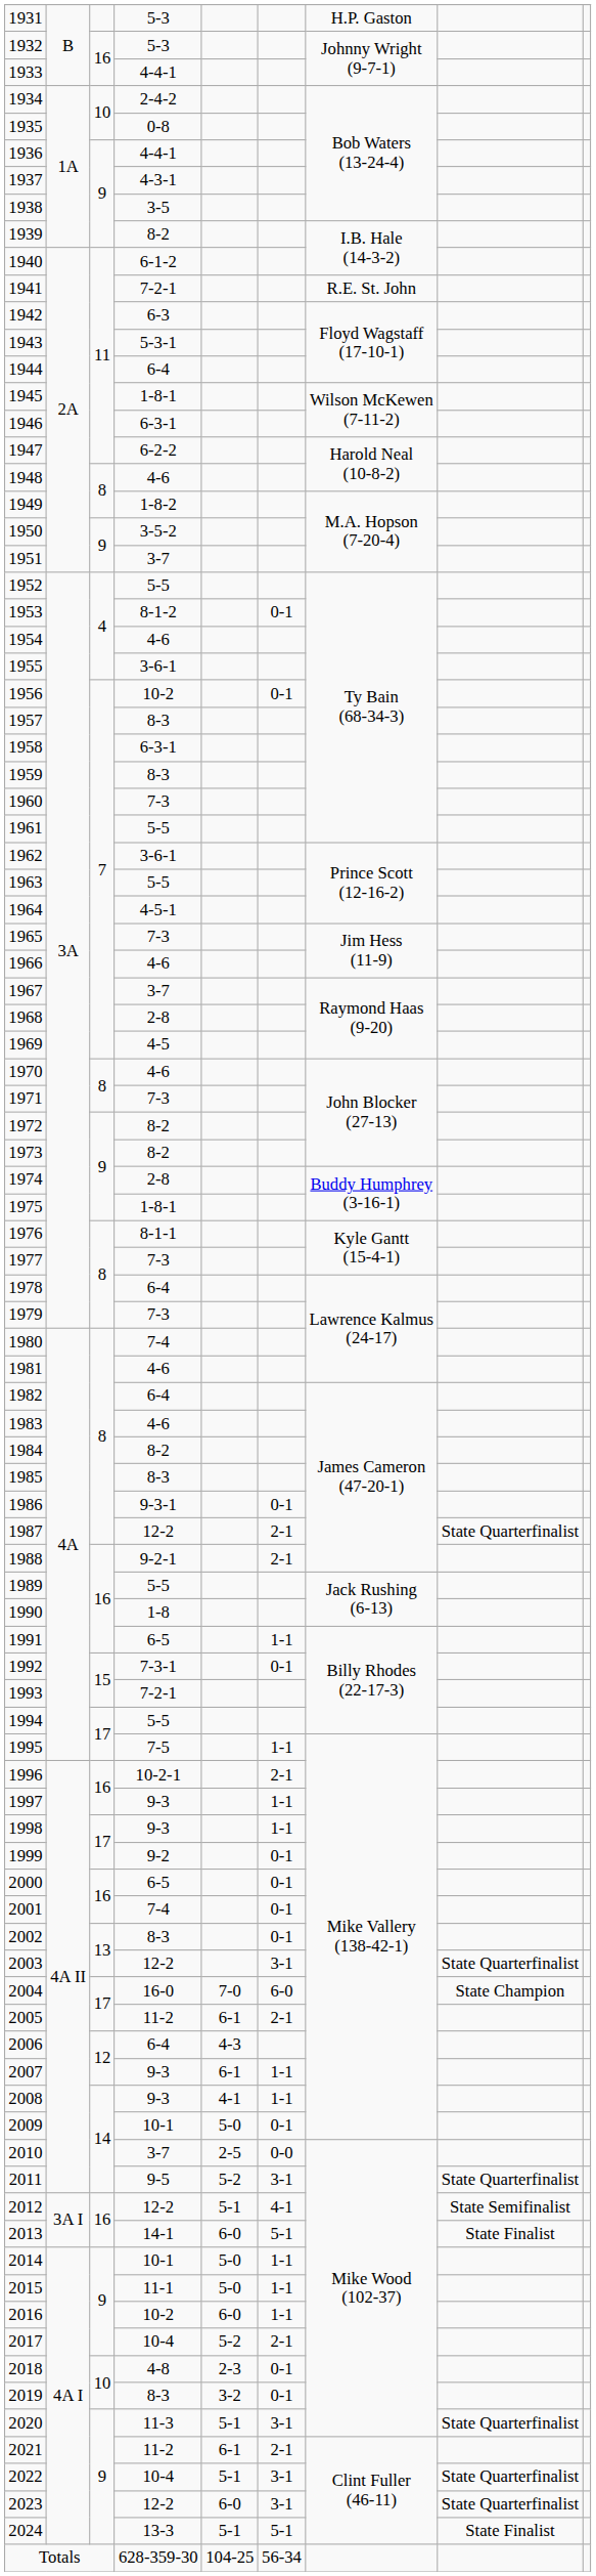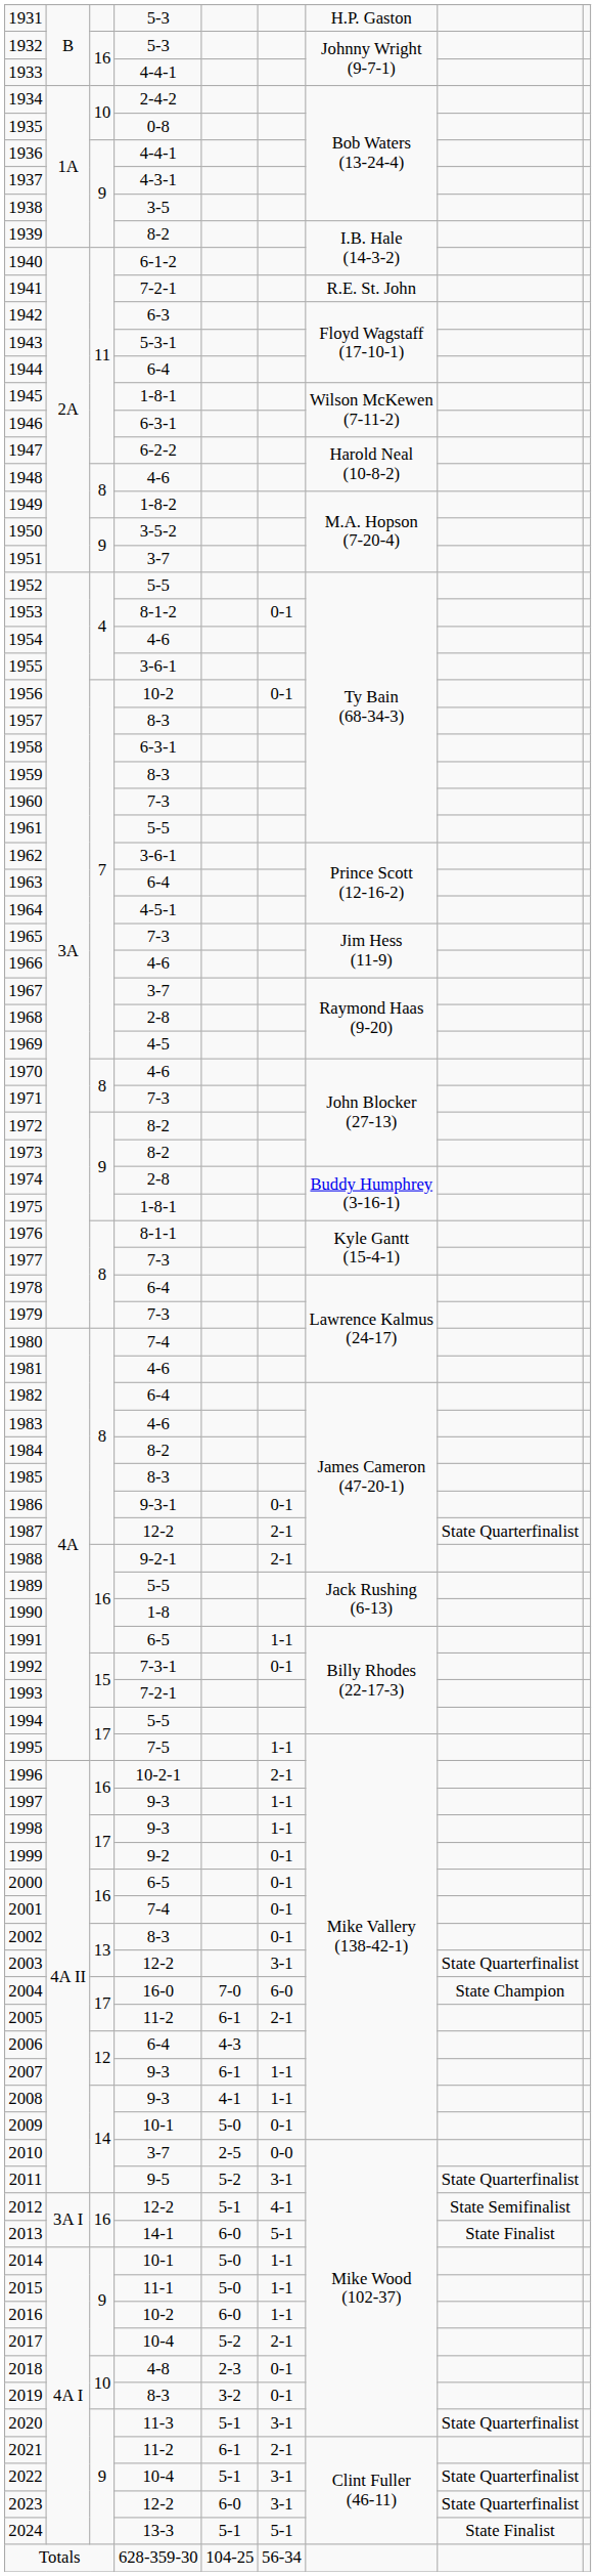 <table class="wikitable mw-collapsible mw-collapsed" style="text-align:center">
 <tr>
 </tr>
 <tr>
 <td>1931</td>
 <td rowspan="3">B</td>
 <td></td>
 <td>5-3</td>
 <td></td>
 <td></td>
 <td>H.P. Gaston</td>
 <td></td>
 <td></td>
 </tr>
 <tr>
 <td>1932</td>
 <td rowspan="2">16</td>
 <td>5-3</td>
 <td></td>
 <td></td>
 <td rowspan="2">Johnny Wright<br>(9-7-1)</td>
 <td></td>
 <td></td>
 </tr>
 <tr>
 <td>1933</td>
 <td>4-4-1</td>
 <td></td>
 <td></td>
 <td></td>
 </tr>
 <tr>
 <td>1934</td>
 <td rowspan="6">1A</td>
 <td rowspan="2">10</td>
 <td>2-4-2</td>
 <td></td>
 <td></td>
 <td rowspan="5">Bob Waters<br>(13-24-4)</td>
 <td></td>
 <td></td>
 </tr>
 <tr>
 <td>1935</td>
 <td>0-8</td>
 <td></td>
 <td></td>
 <td></td>
 <td></td>
 </tr>
 <tr>
 <td>1936</td>
 <td rowspan="4">9</td>
 <td>4-4-1</td>
 <td></td>
 <td></td>
 <td></td>
 <td></td>
 </tr>
 <tr>
 <td>1937</td>
 <td>4-3-1</td>
 <td></td>
 <td></td>
 <td></td>
 <td></td>
 </tr>
 <tr>
 <td>1938</td>
 <td>3-5</td>
 <td></td>
 <td></td>
 <td></td>
 <td></td>
 </tr>
 <tr>
 <td>1939</td>
 <td>8-2</td>
 <td></td>
 <td></td>
 <td rowspan="2">I.B. Hale<br>(14-3-2)</td>
 <td></td>
 <td></td>
 </tr>
 <tr>
 <td>1940</td>
 <td rowspan="12">2A</td>
 <td rowspan="8">11</td>
 <td>6-1-2</td>
 <td></td>
 <td></td>
 <td></td>
 <td></td>
 </tr>
 <tr>
 <td>1941</td>
 <td>7-2-1</td>
 <td></td>
 <td></td>
 <td>R.E. St. John</td>
 <td></td>
 <td></td>
 </tr>
 <tr>
 <td>1942</td>
 <td>6-3</td>
 <td></td>
 <td></td>
 <td rowspan="3">Floyd Wagstaff<br>(17-10-1)</td>
 <td></td>
 <td></td>
 </tr>
 <tr>
 <td>1943</td>
 <td>5-3-1</td>
 <td></td>
 <td></td>
 <td></td>
 <td></td>
 </tr>
 <tr>
 <td>1944</td>
 <td>6-4</td>
 <td></td>
 <td></td>
 <td></td>
 <td></td>
 </tr>
 <tr>
 <td>1945</td>
 <td>1-8-1</td>
 <td></td>
 <td></td>
 <td rowspan="2">Wilson McKewen<br>(7-11-2)</td>
 <td></td>
 <td></td>
 </tr>
 <tr>
 <td>1946</td>
 <td>6-3-1</td>
 <td></td>
 <td></td>
 <td></td>
 <td></td>
 </tr>
 <tr>
 <td>1947</td>
 <td>6-2-2</td>
 <td></td>
 <td></td>
 <td rowspan="2">Harold Neal<br>(10-8-2)</td>
 <td></td>
 <td></td>
 </tr>
 <tr>
 <td>1948</td>
 <td rowspan="2">8</td>
 <td>4-6</td>
 <td></td>
 <td></td>
 <td></td>
 <td></td>
 </tr>
 <tr>
 <td>1949</td>
 <td>1-8-2</td>
 <td></td>
 <td></td>
 <td rowspan="3">M.A. Hopson<br>(7-20-4)</td>
 <td></td>
 <td></td>
 </tr>
 <tr>
 <td>1950</td>
 <td rowspan="2">9</td>
 <td>3-5-2</td>
 <td></td>
 <td></td>
 <td></td>
 <td></td>
 </tr>
 <tr>
 <td>1951</td>
 <td>3-7</td>
 <td></td>
 <td></td>
 <td></td>
 <td></td>
 </tr>
 <tr>
 <td>1952</td>
 <td rowspan="28">3A</td>
 <td rowspan="4">4</td>
 <td>5-5</td>
 <td></td>
 <td></td>
 <td rowspan="10">Ty Bain<br>(68-34-3)</td>
 <td></td>
 <td></td>
 </tr>
 <tr>
 <td>1953</td>
 <td>8-1-2</td>
 <td></td>
 <td>0-1</td>
 <td></td>
 <td></td>
 </tr>
 <tr>
 <td>1954</td>
 <td>4-6</td>
 <td></td>
 <td></td>
 <td></td>
 <td></td>
 </tr>
 <tr>
 <td>1955</td>
 <td>3-6-1</td>
 <td></td>
 <td></td>
 <td></td>
 <td></td>
 </tr>
 <tr>
 <td>1956</td>
 <td rowspan="14">7</td>
 <td>10-2</td>
 <td></td>
 <td>0-1</td>
 <td></td>
 <td></td>
 </tr>
 <tr>
 <td>1957</td>
 <td>8-3</td>
 <td></td>
 <td></td>
 <td></td>
 <td></td>
 </tr>
 <tr>
 <td>1958</td>
 <td>6-3-1</td>
 <td></td>
 <td></td>
 <td></td>
 <td></td>
 </tr>
 <tr>
 <td>1959</td>
 <td>8-3</td>
 <td></td>
 <td></td>
 <td></td>
 <td></td>
 </tr>
 <tr>
 <td>1960</td>
 <td>7-3</td>
 <td></td>
 <td></td>
 <td></td>
 <td></td>
 </tr>
 <tr>
 <td>1961</td>
 <td>5-5</td>
 <td></td>
 <td></td>
 <td></td>
 <td></td>
 </tr>
 <tr>
 <td>1962</td>
 <td>3-6-1</td>
 <td></td>
 <td></td>
 <td rowspan="3">Prince Scott<br>(12-16-2)</td>
 <td></td>
 <td></td>
 </tr>
 <tr>
 <td>1963</td>
-<td>5-5</td>
+<td>6-4</td>
 <td></td>
 <td></td>
 <td></td>
 <td></td>
 </tr>
 <tr>
 <td>1964</td>
 <td>4-5-1</td>
 <td></td>
 <td></td>
 <td></td>
 <td></td>
 </tr>
 <tr>
 <td>1965</td>
 <td>7-3</td>
 <td></td>
 <td></td>
 <td rowspan="2">Jim Hess<br>(11-9)</td>
 <td></td>
 <td></td>
 </tr>
 <tr>
 <td>1966</td>
 <td>4-6</td>
 <td></td>
 <td></td>
 <td></td>
 <td></td>
 </tr>
 <tr>
 <td>1967</td>
 <td>3-7</td>
 <td></td>
 <td></td>
 <td rowspan="3">Raymond Haas<br>(9-20)</td>
 <td></td>
 <td></td>
 </tr>
 <tr>
 <td>1968</td>
 <td>2-8</td>
 <td></td>
 <td></td>
 <td></td>
 <td></td>
 </tr>
 <tr>
 <td>1969</td>
 <td>4-5</td>
 <td></td>
 <td></td>
 <td></td>
 <td></td>
 </tr>
 <tr>
 <td>1970</td>
 <td rowspan="2">8</td>
 <td>4-6</td>
 <td></td>
 <td></td>
 <td rowspan="4">John Blocker<br>(27-13)</td>
 <td></td>
 <td></td>
 </tr>
 <tr>
 <td>1971</td>
 <td>7-3</td>
 <td></td>
 <td></td>
 <td></td>
 <td></td>
 </tr>
 <tr>
 <td>1972</td>
 <td rowspan="4">9</td>
 <td>8-2</td>
 <td></td>
 <td></td>
 <td></td>
 <td></td>
 </tr>
 <tr>
 <td>1973</td>
 <td>8-2</td>
 <td></td>
 <td></td>
 <td></td>
 <td></td>
 </tr>
 <tr>
 <td>1974</td>
 <td>2-8</td>
 <td></td>
 <td></td>
 <td rowspan="2"><a href='#'>Buddy Humphrey</a><br>(3-16-1)</td>
 <td></td>
 <td></td>
 </tr>
 <tr>
 <td>1975</td>
 <td>1-8-1</td>
 <td></td>
 <td></td>
 <td></td>
 <td></td>
 </tr>
 <tr>
 <td>1976</td>
 <td rowspan="4">8</td>
 <td>8-1-1</td>
 <td></td>
 <td></td>
 <td rowspan="2">Kyle Gantt<br>(15-4-1)</td>
 <td></td>
 <td></td>
 </tr>
 <tr>
 <td>1977</td>
 <td>7-3</td>
 <td></td>
 <td></td>
 <td></td>
 <td></td>
 </tr>
 <tr>
 <td>1978</td>
 <td>6-4</td>
 <td></td>
 <td></td>
 <td rowspan="4">Lawrence Kalmus<br>(24-17)</td>
 <td></td>
 <td></td>
 </tr>
 <tr>
 <td>1979</td>
 <td>7-3</td>
 <td></td>
 <td></td>
 <td></td>
 <td></td>
 </tr>
 <tr>
 <td>1980</td>
 <td rowspan="16">4A</td>
 <td rowspan="8">8</td>
 <td>7-4</td>
 <td></td>
 <td></td>
 <td></td>
 <td></td>
 </tr>
 <tr>
 <td>1981</td>
 <td>4-6</td>
 <td></td>
 <td></td>
 <td></td>
 <td></td>
 </tr>
 <tr>
 <td>1982</td>
 <td>6-4</td>
 <td></td>
 <td></td>
 <td rowspan="7">James Cameron<br>(47-20-1)</td>
 <td></td>
 <td></td>
 </tr>
 <tr>
 <td>1983</td>
 <td>4-6</td>
 <td></td>
 <td></td>
 <td></td>
 <td></td>
 </tr>
 <tr>
 <td>1984</td>
 <td>8-2</td>
 <td></td>
 <td></td>
 <td></td>
 <td></td>
 </tr>
 <tr>
 <td>1985</td>
 <td>8-3</td>
 <td></td>
 <td></td>
 <td></td>
 <td></td>
 </tr>
 <tr>
 <td>1986</td>
 <td>9-3-1</td>
 <td></td>
 <td>0-1</td>
 <td></td>
 <td></td>
 </tr>
 <tr>
 <td>1987</td>
 <td>12-2</td>
 <td></td>
 <td>2-1</td>
 <td>State Quarterfinalist</td>
 <td></td>
 </tr>
 <tr>
 <td>1988</td>
 <td rowspan="4">16</td>
 <td>9-2-1</td>
 <td></td>
 <td>2-1</td>
 <td></td>
 <td></td>
 </tr>
 <tr>
 <td>1989</td>
 <td>5-5</td>
 <td></td>
 <td></td>
 <td rowspan="2">Jack Rushing<br>(6-13)</td>
 <td></td>
 <td></td>
 </tr>
 <tr>
 <td>1990</td>
 <td>1-8</td>
 <td></td>
 <td></td>
 <td></td>
 <td></td>
 </tr>
 <tr>
 <td>1991</td>
 <td>6-5</td>
 <td></td>
 <td>1-1</td>
 <td rowspan="4">Billy Rhodes<br>(22-17-3)</td>
 <td></td>
 <td></td>
 </tr>
 <tr>
 <td>1992</td>
 <td rowspan="2">15</td>
 <td>7-3-1</td>
 <td></td>
 <td>0-1</td>
 <td></td>
 <td></td>
 </tr>
 <tr>
 <td>1993</td>
 <td>7-2-1</td>
 <td></td>
 <td></td>
 <td></td>
 <td></td>
 </tr>
 <tr>
 <td>1994</td>
 <td rowspan="2">17</td>
 <td>5-5</td>
 <td></td>
 <td></td>
 <td></td>
 <td></td>
 </tr>
 <tr>
 <td>1995</td>
 <td>7-5</td>
 <td></td>
 <td>1-1</td>
 <td rowspan="15">Mike Vallery<br>(138-42-1)</td>
 <td></td>
 <td></td>
 </tr>
 <tr>
 <td>1996</td>
 <td rowspan="16">4A II</td>
 <td rowspan="2">16</td>
 <td>10-2-1</td>
 <td></td>
 <td>2-1</td>
 <td></td>
 <td></td>
 </tr>
 <tr>
 <td>1997</td>
 <td>9-3</td>
 <td></td>
 <td>1-1</td>
 <td></td>
 <td></td>
 </tr>
 <tr>
 <td>1998</td>
 <td rowspan="2">17</td>
 <td>9-3</td>
 <td></td>
 <td>1-1</td>
 <td></td>
 <td></td>
 </tr>
 <tr>
 <td>1999</td>
 <td>9-2</td>
 <td></td>
 <td>0-1</td>
 <td></td>
 <td></td>
 </tr>
 <tr>
 <td>2000</td>
 <td rowspan="2">16</td>
 <td>6-5</td>
 <td></td>
 <td>0-1</td>
 <td></td>
 <td></td>
 </tr>
 <tr>
 <td>2001</td>
 <td>7-4</td>
 <td></td>
 <td>0-1</td>
 <td></td>
 <td></td>
 </tr>
 <tr>
 <td>2002</td>
 <td rowspan="2">13</td>
 <td>8-3</td>
 <td></td>
 <td>0-1</td>
 <td></td>
 <td></td>
 </tr>
 <tr>
 <td>2003</td>
 <td>12-2</td>
 <td></td>
 <td>3-1</td>
 <td>State Quarterfinalist</td>
 <td></td>
 </tr>
 <tr>
 <td>2004</td>
 <td rowspan="2">17</td>
 <td>16-0</td>
 <td>7-0</td>
 <td>6-0</td>
 <td>State Champion</td>
 <td></td>
 </tr>
 <tr>
 <td>2005</td>
 <td>11-2</td>
 <td>6-1</td>
 <td>2-1</td>
 <td></td>
 <td></td>
 </tr>
 <tr>
 <td>2006</td>
 <td rowspan="2">12</td>
 <td>6-4</td>
 <td>4-3</td>
 <td></td>
 <td></td>
 <td></td>
 </tr>
 <tr>
 <td>2007</td>
 <td>9-3</td>
 <td>6-1</td>
 <td>1-1</td>
 <td></td>
 <td></td>
 </tr>
 <tr>
 <td>2008</td>
 <td rowspan="4">14</td>
 <td>9-3</td>
 <td>4-1</td>
 <td>1-1</td>
 <td></td>
 <td></td>
 </tr>
 <tr>
 <td>2009</td>
 <td>10-1</td>
 <td>5-0</td>
 <td>0-1</td>
 <td></td>
 <td></td>
 </tr>
 <tr>
 <td>2010</td>
 <td>3-7</td>
 <td>2-5</td>
 <td>0-0</td>
 <td rowspan="11">Mike Wood<br>(102-37)</td>
 <td></td>
 <td></td>
 </tr>
 <tr>
 <td>2011</td>
 <td>9-5</td>
 <td>5-2</td>
 <td>3-1</td>
 <td>State Quarterfinalist</td>
 <td></td>
 </tr>
 <tr>
 <td>2012</td>
 <td rowspan="2">3A I</td>
 <td rowspan="2">16</td>
 <td>12-2</td>
 <td>5-1</td>
 <td>4-1</td>
 <td>State Semifinalist</td>
 <td></td>
 </tr>
 <tr>
 <td>2013</td>
 <td>14-1</td>
 <td>6-0</td>
 <td>5-1</td>
 <td>State Finalist</td>
 <td></td>
 </tr>
 <tr>
 <td>2014</td>
 <td rowspan="11">4A I</td>
 <td rowspan="4">9</td>
 <td>10-1</td>
 <td>5-0</td>
 <td>1-1</td>
 <td></td>
 <td></td>
 </tr>
 <tr>
 <td>2015</td>
 <td>11-1</td>
 <td>5-0</td>
 <td>1-1</td>
 <td></td>
 <td></td>
 </tr>
 <tr>
 <td>2016</td>
 <td>10-2</td>
 <td>6-0</td>
 <td>1-1</td>
 <td></td>
 <td></td>
 </tr>
 <tr>
 <td>2017</td>
 <td>10-4</td>
 <td>5-2</td>
 <td>2-1</td>
 <td></td>
 <td></td>
 </tr>
 <tr>
 <td>2018</td>
 <td rowspan="2">10</td>
 <td>4-8</td>
 <td>2-3</td>
 <td>0-1</td>
 <td></td>
 <td></td>
 </tr>
 <tr>
 <td>2019</td>
 <td>8-3</td>
 <td>3-2</td>
 <td>0-1</td>
 <td></td>
 <td></td>
 </tr>
 <tr>
 <td>2020</td>
 <td rowspan="5">9</td>
 <td>11-3</td>
 <td>5-1</td>
 <td>3-1</td>
 <td>State Quarterfinalist</td>
 <td></td>
 </tr>
 <tr>
 <td>2021</td>
 <td>11-2</td>
 <td>6-1</td>
 <td>2-1</td>
 <td rowspan="4">Clint Fuller<br>(46-11)</td>
 <td></td>
 <td></td>
 </tr>
 <tr>
 <td>2022</td>
 <td>10-4</td>
 <td>5-1</td>
 <td>3-1</td>
 <td>State Quarterfinalist</td>
 <td></td>
 </tr>
 <tr>
 <td>2023</td>
 <td>12-2</td>
 <td>6-0</td>
 <td>3-1</td>
 <td>State Quarterfinalist</td>
 <td></td>
 </tr>
 <tr>
 <td>2024</td>
 <td>13-3</td>
 <td>5-1</td>
 <td>5-1</td>
 <td>State Finalist</td>
 <td></td>
 </tr>
 <tr>
 <td colspan="3">Totals</td>
 <td>628-359-30</td>
 <td>104-25</td>
 <td>56-34</td>
 <td></td>
 <td></td>
 </tr>
 </table>
